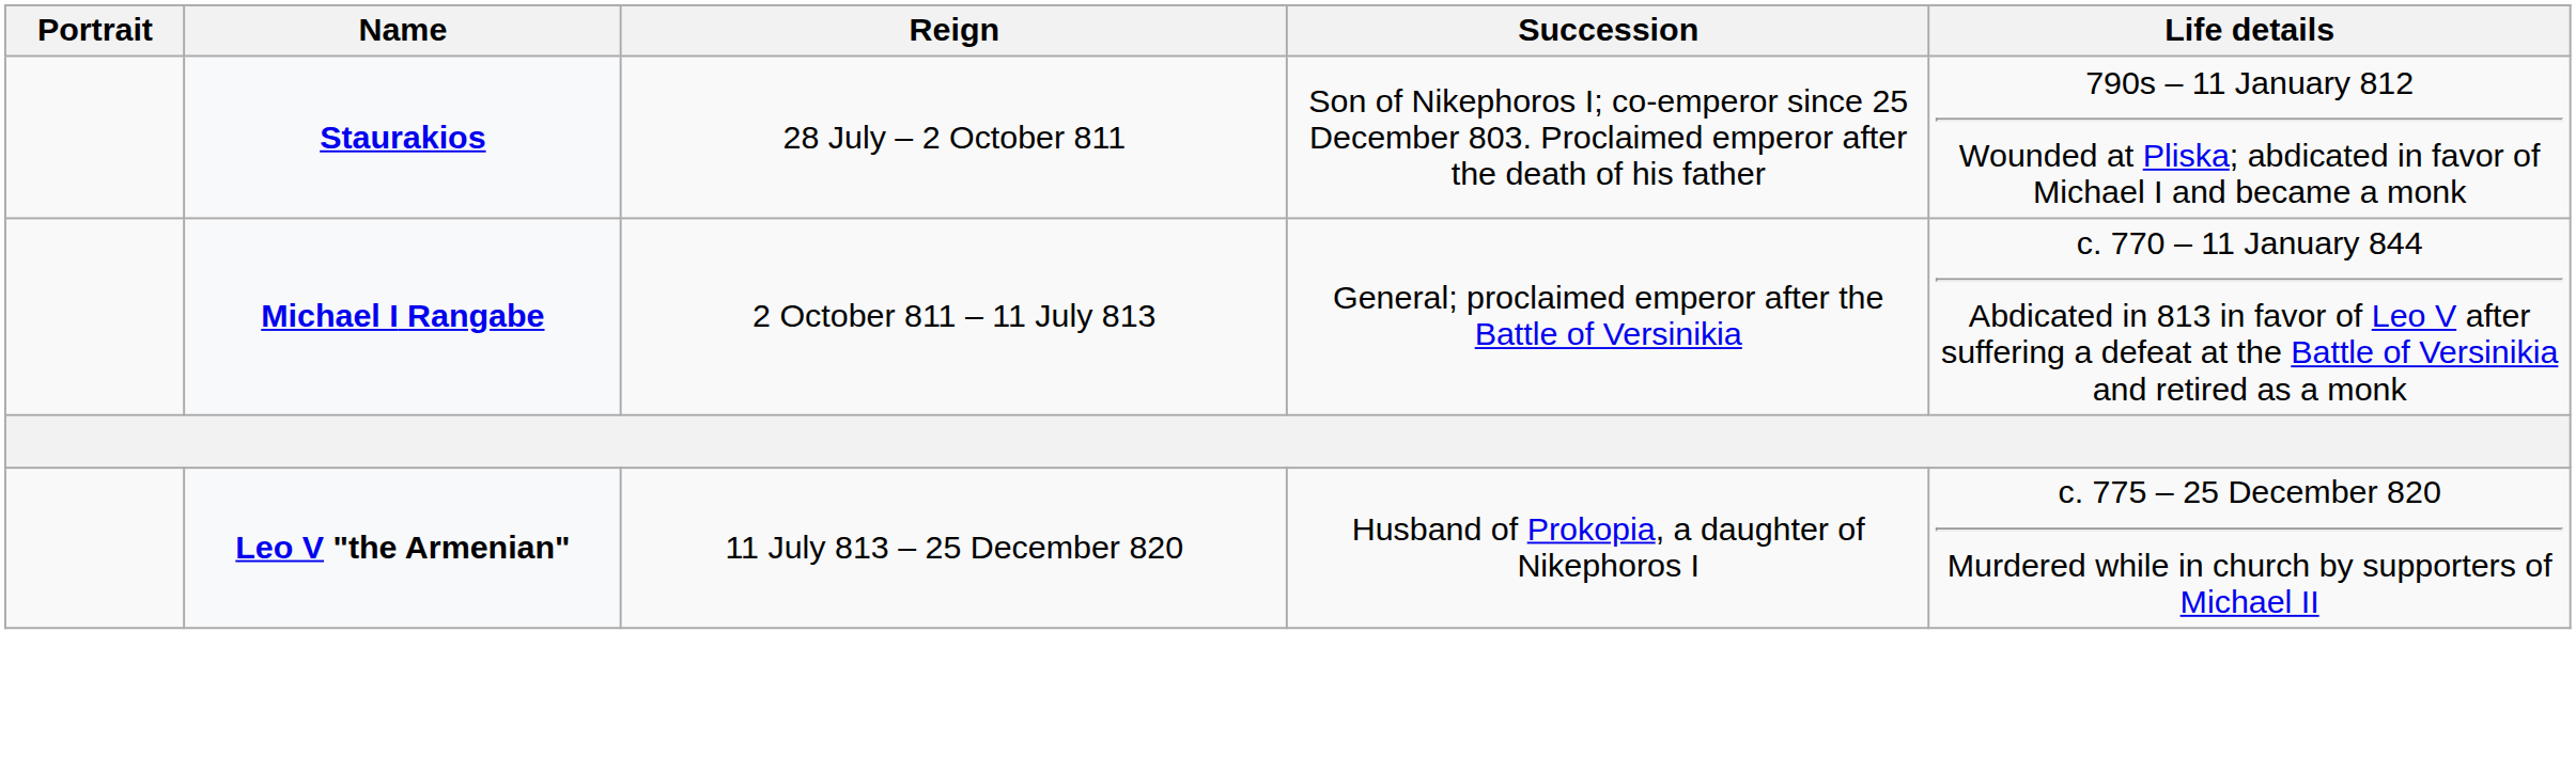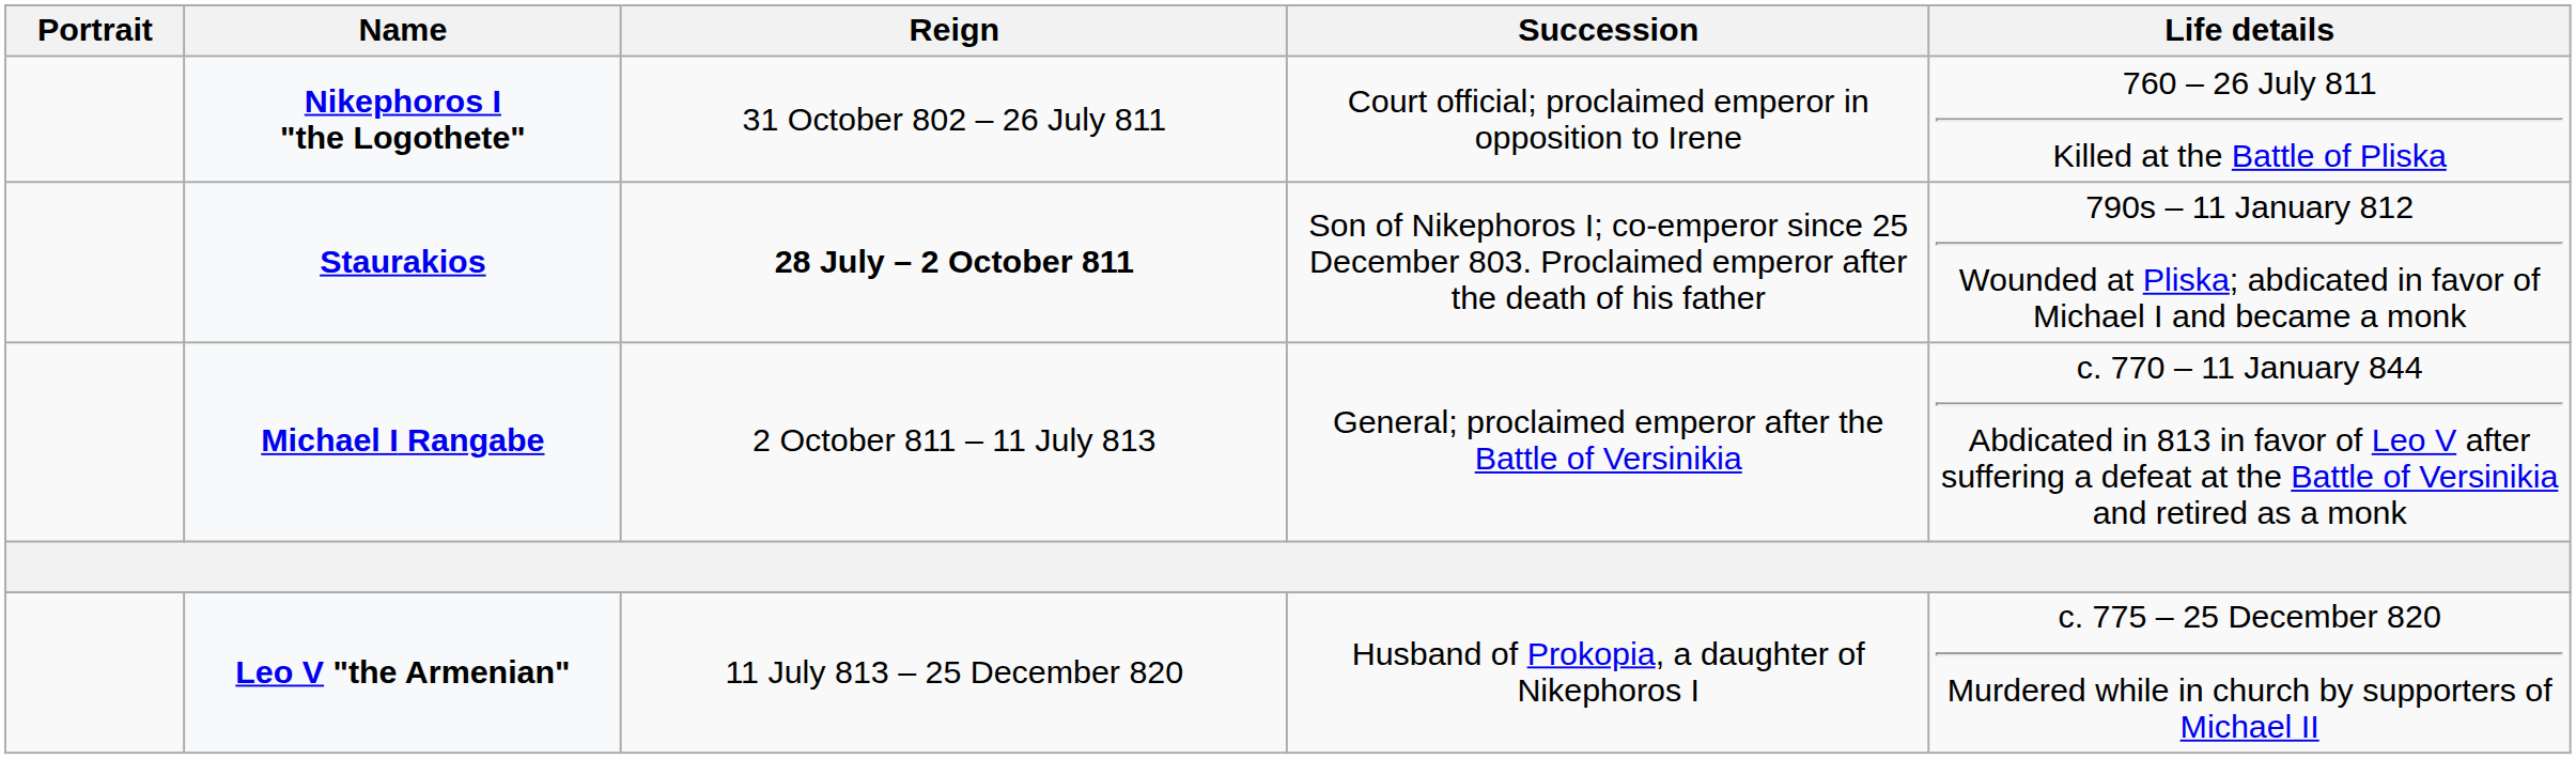 <table class="wikitable plainrowheaders" style="width:100%; text-align:center">
 <tr>
 <th scope=col width="7%">Portrait</th>
 <th scope=col width="17%">Name</th>
 <th scope=col width="26%">Reign</th>
 <th scope=col width="25%">Succession</th>
 <th scope=col width="25%">Life details</th>
 </tr>
 <tr>
+<td><br></td>
+<th scope=row style="text-align:center; background:#F8F9FA"><strong><a href='#'>Nikephoros I</a></strong><br>"the Logothete"<br></th>
+<td>31 October 802 – 26 July 811<br></td>
+<td>Court official; proclaimed emperor in opposition to Irene</td>
+<td> 760 – 26 July 811<br><hr>Killed at the <a href='#'>Battle of Pliska</a></td>
+</tr>
+<tr>
 <td></td>
 <th scope=row style="text-align:center; background:#F8F9FA"><strong><a href='#'>Staurakios</a></strong><br></th>
-<td>28 July – 2 October 811<br></td>
+<td><strong>28 July – 2 October 811<br></strong></td>
 <td>Son of Nikephoros I; co-emperor since 25 December 803. Proclaimed emperor after the death of his father</td>
 <td>790s – 11 January 812<br><hr>Wounded at <a href='#'>Pliska</a>; abdicated in favor of Michael I and became a monk</td>
 </tr>
 <tr>
 <td><br></td>
 <th scope=row style="text-align:center; background:#F8F9FA"><a href='#'><strong>Michael I</strong> Rangabe</a><br></th>
 <td>2 October 811 – 11 July 813<br></td>
 <td>General; proclaimed emperor after the <a href='#'>Battle of Versinikia</a></td>
 <td>c. 770 – 11 January 844<br><hr>Abdicated in 813 in favor of <a href='#'>Leo V</a> after suffering a defeat at the <a href='#'>Battle of Versinikia</a> and retired as a monk</td>
 </tr>
 <tr>
 <th colspan=5> </th>
 </tr>
 <tr>
 <td><br></td>
 <th scope=row style="text-align:center; background:#F8F9FA"><strong><a href='#'>Leo V</a></strong> "the Armenian"<br></th>
 <td>11 July 813 – 25 December 820<br></td>
 <td>Husband of <a href='#'>Prokopia</a>, a daughter of Nikephoros I</td>
 <td>c. 775 – 25 December 820<br><hr>Murdered while in church by supporters of <a href='#'>Michael II</a></td>
 </tr>
 </table>
